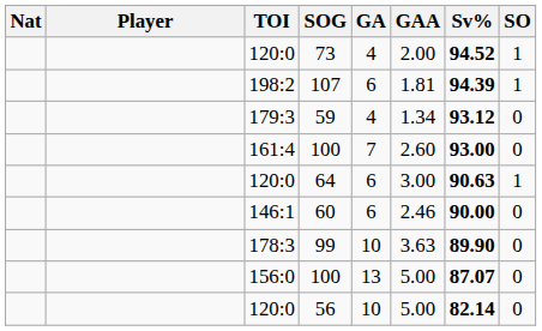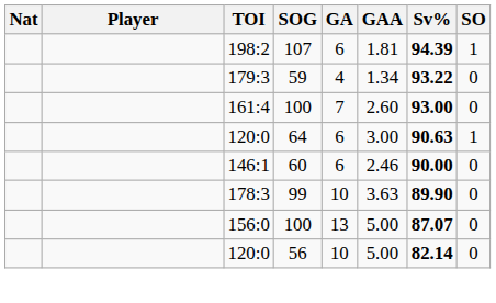 <table class="wikitable sortable" style="text-align:center;">
 <tr>
 <th width=20>Nat</th>
 <th width=150>Player</th>
 <th width=20>TOI</th>
 <th width="20">SOG</th>
 <th width="20">GA</th>
 <th width=20>GAA</th>
 <th width=20>Sv%</th>
 <th width=20>SO</th>
-</tr>
-<tr>
-<td></td>
-<td align=left></td>
-<td>120:0</td>
-<td>73</td>
-<td>4</td>
-<td>2.00</td>
-<td><strong>94.52</strong></td>
-<td>1</td>
 </tr>
 <tr>
 <td></td>
 <td align=left></td>
 <td>198:2</td>
 <td>107</td>
 <td>6</td>
 <td>1.81</td>
 <td><strong>94.39</strong></td>
 <td>1</td>
 </tr>
 <tr>
 <td></td>
 <td align=left></td>
 <td>179:3</td>
 <td>59</td>
 <td>4</td>
 <td>1.34</td>
-<td><strong>93.12</strong></td>
+<td><strong>93.22</strong></td>
 <td>0</td>
 </tr>
 <tr>
 <td></td>
 <td align=left></td>
 <td>161:4</td>
 <td>100</td>
 <td>7</td>
 <td>2.60</td>
 <td><strong>93.00</strong></td>
 <td>0</td>
 </tr>
 <tr>
 <td></td>
 <td align=left></td>
 <td>120:0</td>
 <td>64</td>
 <td>6</td>
 <td>3.00</td>
 <td><strong>90.63</strong></td>
 <td>1</td>
 </tr>
 <tr>
 <td></td>
 <td align=left></td>
 <td>146:1</td>
 <td>60</td>
 <td>6</td>
 <td>2.46</td>
 <td><strong>90.00</strong></td>
 <td>0</td>
 </tr>
 <tr>
 <td></td>
 <td align=left></td>
 <td>178:3</td>
 <td>99</td>
 <td>10</td>
 <td>3.63</td>
 <td><strong>89.90</strong></td>
 <td>0</td>
 </tr>
 <tr>
 <td></td>
 <td align=left></td>
 <td>156:0</td>
 <td>100</td>
 <td>13</td>
 <td>5.00</td>
 <td><strong>87.07</strong></td>
 <td>0</td>
 </tr>
 <tr>
 <td></td>
 <td align=left></td>
 <td>120:0</td>
 <td>56</td>
 <td>10</td>
 <td>5.00</td>
 <td><strong>82.14</strong></td>
 <td>0</td>
 </tr>
 </table>
